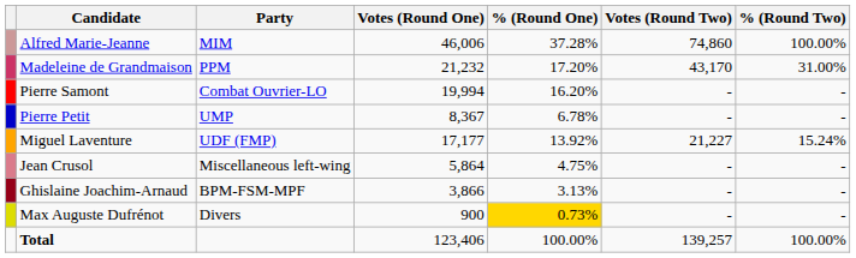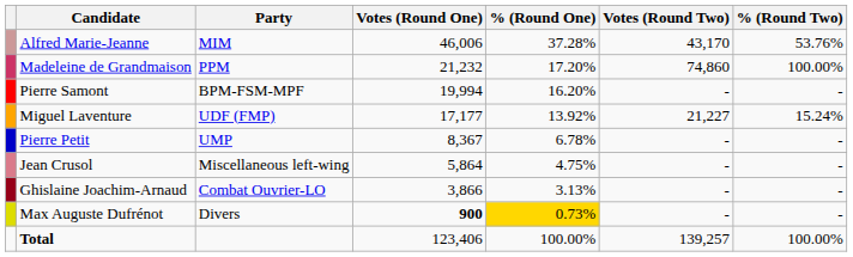 <table class="wikitable" style="text-align:right">
 <tr>
 <th></th>
 <th>Candidate</th>
 <th>Party</th>
 <th>Votes (Round One)</th>
 <th>% (Round One)</th>
 <th>Votes (Round Two)</th>
 <th>% (Round Two)</th>
 </tr>
 <tr>
 <td bgcolor="#CC9999"> </td>
 <td align=left><a href='#'>Alfred Marie-Jeanne</a></td>
 <td align=left><a href='#'>MIM</a></td>
 <td>46,006</td>
 <td>37.28%</td>
-<td>74,860</td>
-<td>100.00%</td>
+<td>43,170</td>
+<td>53.76%</td>
 </tr>
 <tr>
 <td bgcolor="#CC3366"> </td>
 <td align=left><a href='#'>Madeleine de Grandmaison</a></td>
 <td align=left><a href='#'>PPM</a></td>
 <td>21,232</td>
 <td>17.20%</td>
-<td>43,170</td>
-<td>31.00%</td>
+<td>74,860</td>
+<td>100.00%</td>
 </tr>
 <tr>
 <td bgcolor="red"> </td>
 <td align=left>Pierre Samont</td>
-<td align=left><a href='#'>Combat Ouvrier-LO</a></td>
+<td align=left>BPM-FSM-MPF</td>
 <td>19,994</td>
 <td>16.20%</td>
-<td>-</td>
-<td>-</td>
-</tr>
-<tr>
-<td bgcolor="#0000C8"> </td>
-<td align=left><a href='#'>Pierre Petit</a></td>
-<td align=left><a href='#'>UMP</a></td>
-<td>8,367</td>
-<td>6.78%</td>
 <td>-</td>
 <td>-</td>
 </tr>
 <tr>
 <td bgcolor="orange"> </td>
 <td align=left>Miguel Laventure</td>
 <td align=left><a href='#'>UDF (FMP)</a></td>
 <td>17,177</td>
 <td>13.92%</td>
 <td>21,227</td>
 <td>15.24%</td>
 </tr>
 <tr>
+<td bgcolor="#0000C8"> </td>
+<td align=left><a href='#'>Pierre Petit</a></td>
+<td align=left><a href='#'>UMP</a></td>
+<td>8,367</td>
+<td>6.78%</td>
+<td>-</td>
+<td>-</td>
+</tr>
+<tr>
 <td bgcolor="#DA7B8B"> </td>
 <td align=left>Jean Crusol</td>
 <td align=left>Miscellaneous left-wing</td>
 <td>5,864</td>
 <td>4.75%</td>
 <td>-</td>
 <td>-</td>
 </tr>
 <tr>
 <td bgcolor="#960018"> </td>
 <td align=left>Ghislaine Joachim-Arnaud</td>
-<td align=left>BPM-FSM-MPF</td>
+<td align=left><a href='#'>Combat Ouvrier-LO</a></td>
 <td>3,866</td>
 <td>3.13%</td>
 <td>-</td>
 <td>-</td>
 </tr>
 <tr>
 <td bgcolor="#dddd00"> </td>
 <td align=left>Max Auguste Dufrénot</td>
 <td align=left>Divers</td>
-<td>900</td>
+<td><strong>900</strong></td>
 <td style="background: gold;">0.73%</td>
 <td>-</td>
 <td>-</td>
 </tr>
 <tr>
 <td></td>
 <td align=left><strong>Total</strong></td>
 <td align=left></td>
 <td>123,406</td>
 <td>100.00%</td>
 <td>139,257</td>
 <td>100.00%</td>
 </tr>
 </table>
